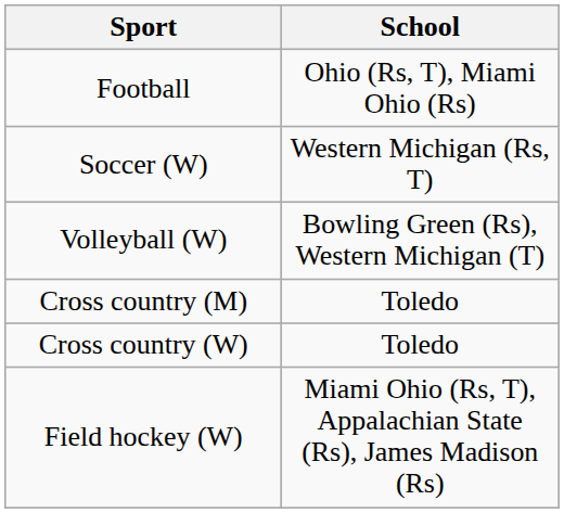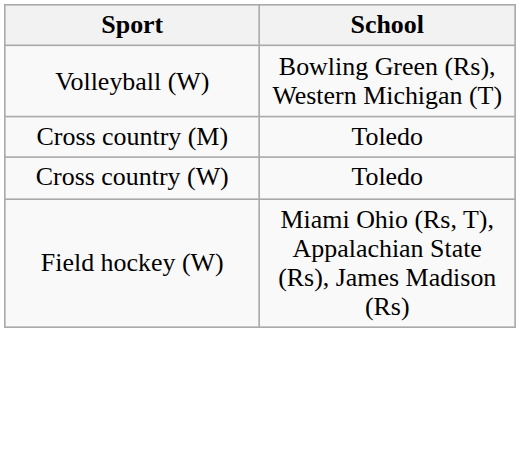 <table class="wikitable" style="text-align: center">
 <tr>
 <th style="width:150px;">Sport</th>
 <th style="width:150px;">School</th>
-</tr>
-<tr>
-<td>Football</td>
-<td>Ohio (Rs, T), Miami Ohio (Rs)</td>
-</tr>
-<tr>
-<td>Soccer (W)</td>
-<td>Western Michigan (Rs, T)</td>
 </tr>
 <tr>
 <td>Volleyball (W)</td>
 <td>Bowling Green (Rs), Western Michigan (T)</td>
 </tr>
 <tr>
 <td>Cross country (M)</td>
 <td>Toledo</td>
 </tr>
 <tr>
 <td>Cross country (W)</td>
 <td>Toledo</td>
 </tr>
 <tr>
 <td>Field hockey (W)</td>
 <td>Miami Ohio (Rs, T), Appalachian State (Rs), James Madison (Rs)</td>
 </tr>
 </table>
